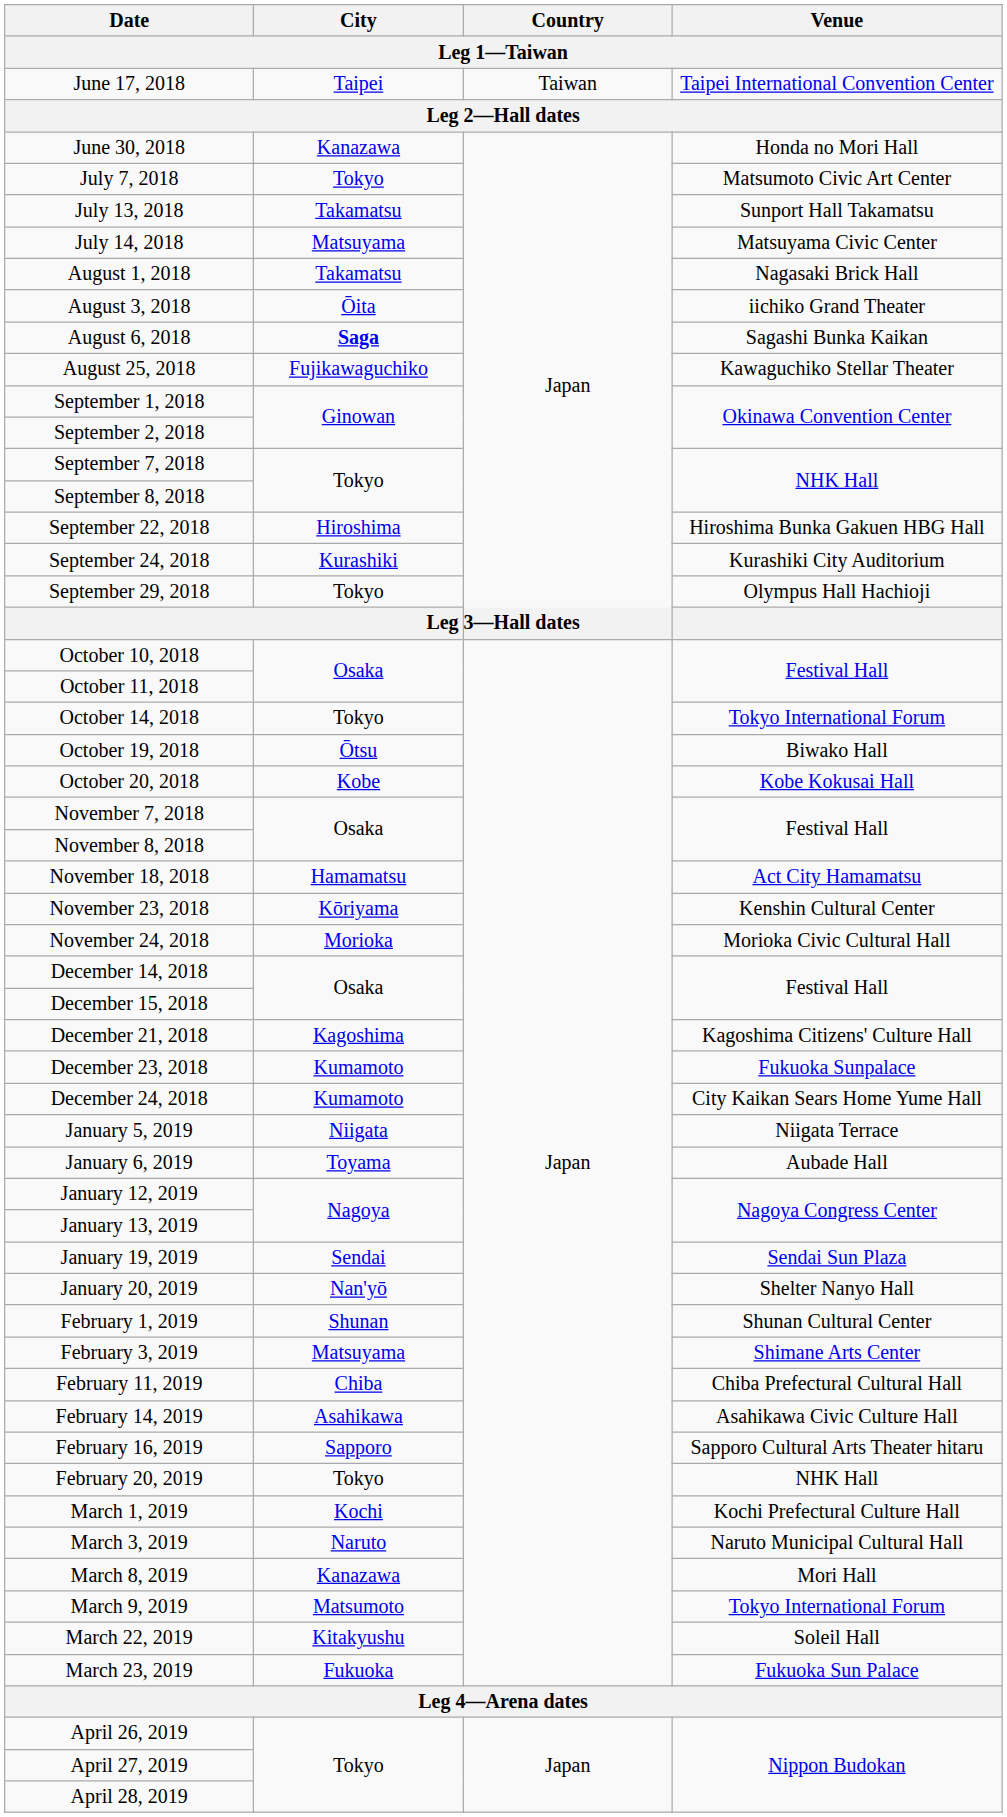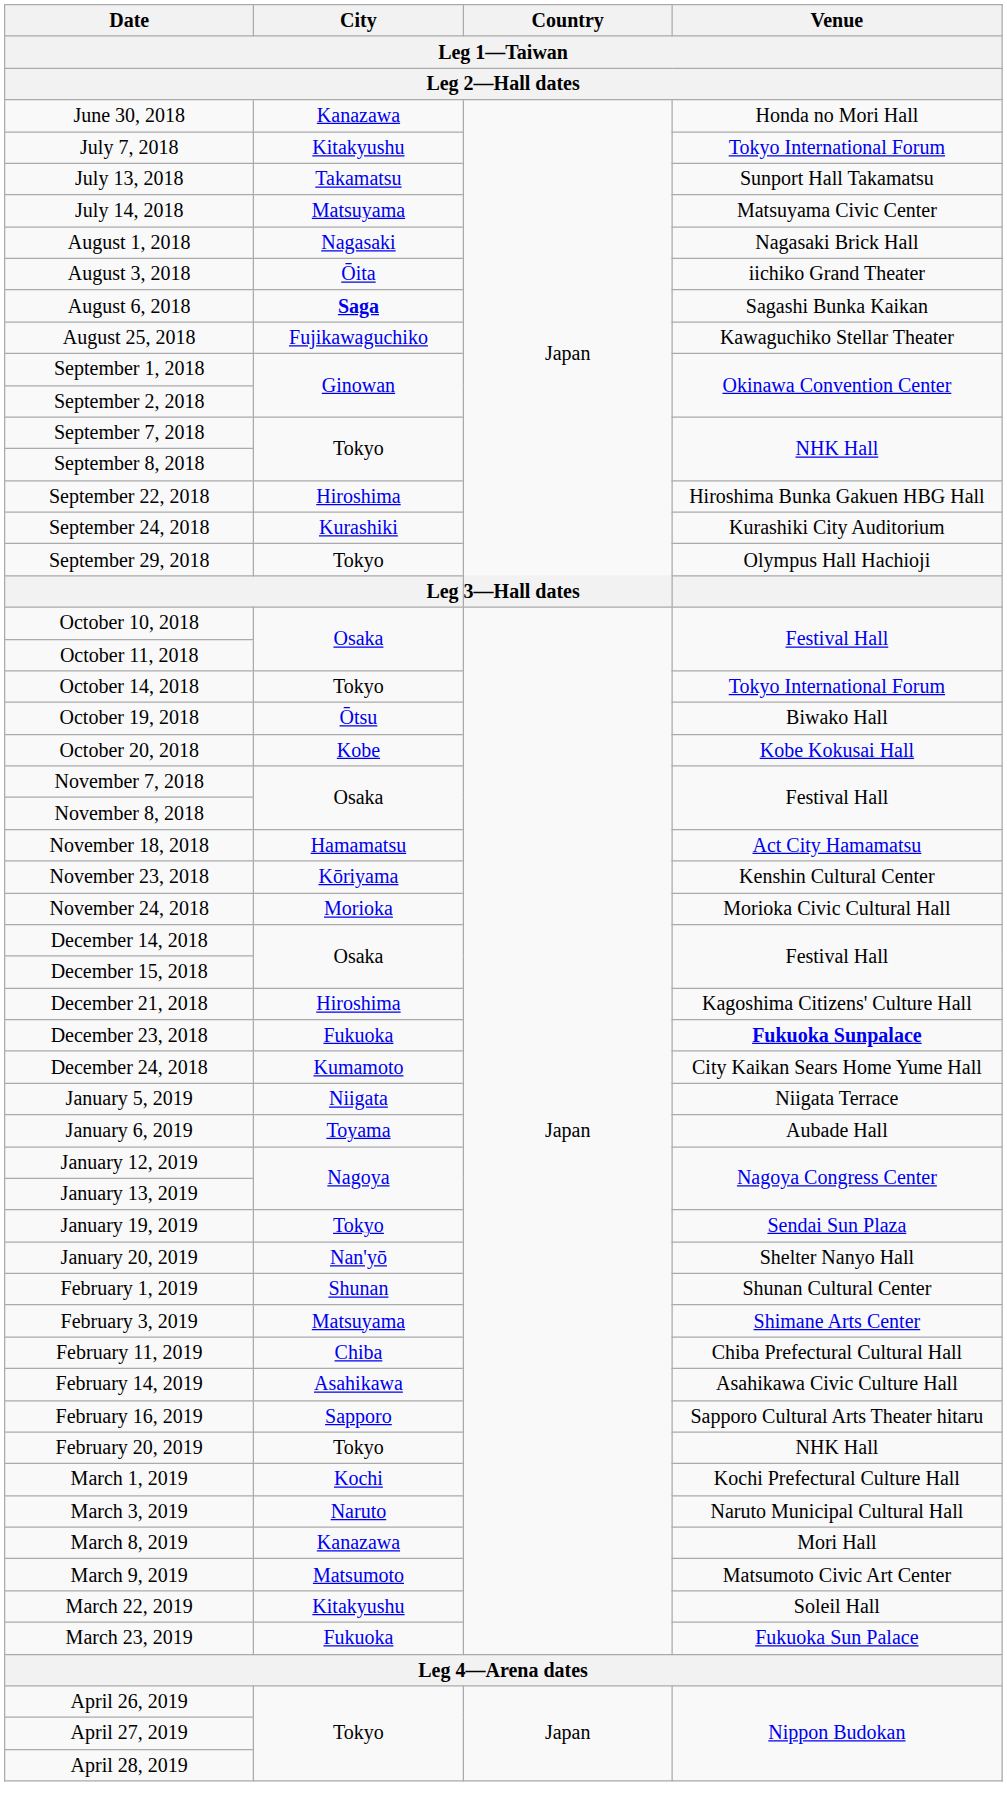 <table class="wikitable plainrowheaders" style="text-align:center;">
 <tr>
 <th scope="col" style="width:12em;">Date</th>
 <th scope="col" style="width:10em;">City</th>
 <th scope="col" style="width:10em;">Country</th>
 <th scope="col" style="width:16em;">Venue</th>
 </tr>
 <tr>
 <th colspan="4">Leg 1—Taiwan</th>
-</tr>
-<tr>
-<td>June 17, 2018</td>
-<td><a href='#'>Taipei</a></td>
-<td>Taiwan</td>
-<td><a href='#'>Taipei International Convention Center</a></td>
 </tr>
 <tr>
 <th colspan="4">Leg 2—Hall dates</th>
 </tr>
 <tr>
 <td>June 30, 2018</td>
 <td><a href='#'>Kanazawa</a></td>
 <td rowspan="16">Japan</td>
 <td>Honda no Mori Hall</td>
 </tr>
 <tr>
 <td>July 7, 2018</td>
-<td><a href='#'>Tokyo</a></td>
-<td>Matsumoto Civic Art Center</td>
+<td><a href='#'>Kitakyushu</a></td>
+<td><a href='#'>Tokyo International Forum</a></td>
 </tr>
 <tr>
 <td>July 13, 2018</td>
 <td><a href='#'>Takamatsu</a></td>
 <td>Sunport Hall Takamatsu</td>
 </tr>
 <tr>
 <td>July 14, 2018</td>
 <td><a href='#'>Matsuyama</a></td>
 <td>Matsuyama Civic Center</td>
 </tr>
 <tr>
 <td>August 1, 2018</td>
-<td><a href='#'>Takamatsu</a></td>
+<td><a href='#'>Nagasaki</a></td>
 <td>Nagasaki Brick Hall</td>
 </tr>
 <tr>
 <td>August 3, 2018</td>
 <td><a href='#'>Ōita</a></td>
 <td>iichiko Grand Theater</td>
 </tr>
 <tr>
 <td>August 6, 2018</td>
 <td><strong><a href='#'>Saga</a></strong></td>
 <td>Sagashi Bunka Kaikan</td>
 </tr>
 <tr>
 <td>August 25, 2018</td>
 <td><a href='#'>Fujikawaguchiko</a></td>
 <td>Kawaguchiko Stellar Theater</td>
 </tr>
 <tr>
 <td>September 1, 2018</td>
 <td rowspan="2"><a href='#'>Ginowan</a></td>
 <td rowspan="2"><a href='#'>Okinawa Convention Center</a></td>
 </tr>
 <tr>
 <td>September 2, 2018</td>
 </tr>
 <tr>
 <td>September 7, 2018</td>
 <td rowspan="2">Tokyo</td>
 <td rowspan="2"><a href='#'>NHK Hall</a></td>
 </tr>
 <tr>
 <td>September 8, 2018</td>
 </tr>
 <tr>
 <td>September 22, 2018</td>
 <td><a href='#'>Hiroshima</a></td>
 <td>Hiroshima Bunka Gakuen HBG Hall</td>
 </tr>
 <tr>
 <td>September 24, 2018</td>
 <td><a href='#'>Kurashiki</a></td>
 <td>Kurashiki City Auditorium</td>
 </tr>
 <tr>
 <td>September 29, 2018</td>
 <td>Tokyo</td>
 <td>Olympus Hall Hachioji</td>
 </tr>
 <tr>
 <th colspan="4">Leg 3—Hall dates</th>
 </tr>
 <tr>
 <td>October 10, 2018</td>
 <td rowspan="2"><a href='#'>Osaka</a></td>
 <td rowspan="33">Japan</td>
 <td rowspan="2"><a href='#'>Festival Hall</a></td>
 </tr>
 <tr>
 <td>October 11, 2018</td>
 </tr>
 <tr>
 <td>October 14, 2018</td>
 <td>Tokyo</td>
 <td><a href='#'>Tokyo International Forum</a></td>
 </tr>
 <tr>
 <td>October 19, 2018</td>
 <td><a href='#'>Ōtsu</a></td>
 <td>Biwako Hall</td>
 </tr>
 <tr>
 <td>October 20, 2018</td>
 <td><a href='#'>Kobe</a></td>
 <td><a href='#'>Kobe Kokusai Hall</a></td>
 </tr>
 <tr>
 <td>November 7, 2018</td>
 <td rowspan="2">Osaka</td>
 <td rowspan="2">Festival Hall</td>
 </tr>
 <tr>
 <td>November 8, 2018</td>
 </tr>
 <tr>
 <td>November 18, 2018</td>
 <td><a href='#'>Hamamatsu</a></td>
 <td><a href='#'>Act City Hamamatsu</a></td>
 </tr>
 <tr>
 <td>November 23, 2018</td>
 <td><a href='#'>Kōriyama</a></td>
 <td>Kenshin Cultural Center</td>
 </tr>
 <tr>
 <td>November 24, 2018</td>
 <td><a href='#'>Morioka</a></td>
 <td>Morioka Civic Cultural Hall</td>
 </tr>
 <tr>
 <td>December 14, 2018</td>
 <td rowspan="2">Osaka</td>
 <td rowspan="2">Festival Hall</td>
 </tr>
 <tr>
 <td>December 15, 2018</td>
 </tr>
 <tr>
 <td>December 21, 2018</td>
-<td><a href='#'>Kagoshima</a></td>
+<td><a href='#'>Hiroshima</a></td>
 <td>Kagoshima Citizens' Culture Hall</td>
 </tr>
 <tr>
 <td>December 23, 2018</td>
-<td><a href='#'>Kumamoto</a></td>
-<td><a href='#'>Fukuoka Sunpalace</a></td>
+<td><a href='#'>Fukuoka</a></td>
+<td><strong><a href='#'>Fukuoka Sunpalace</a></strong></td>
 </tr>
 <tr>
 <td>December 24, 2018</td>
 <td><a href='#'>Kumamoto</a></td>
 <td>City Kaikan Sears Home Yume Hall</td>
 </tr>
 <tr>
 <td>January 5, 2019</td>
 <td><a href='#'>Niigata</a></td>
 <td>Niigata Terrace</td>
 </tr>
 <tr>
 <td>January 6, 2019</td>
 <td><a href='#'>Toyama</a></td>
 <td>Aubade Hall</td>
 </tr>
 <tr>
 <td>January 12, 2019</td>
 <td rowspan="2"><a href='#'>Nagoya</a></td>
 <td rowspan="2"><a href='#'>Nagoya Congress Center</a></td>
 </tr>
 <tr>
 <td>January 13, 2019</td>
 </tr>
 <tr>
 <td>January 19, 2019</td>
-<td><a href='#'>Sendai</a></td>
+<td><a href='#'>Tokyo</a></td>
 <td><a href='#'>Sendai Sun Plaza</a></td>
 </tr>
 <tr>
 <td>January 20, 2019</td>
 <td><a href='#'>Nan'yō</a></td>
 <td>Shelter Nanyo Hall</td>
 </tr>
 <tr>
 <td>February 1, 2019</td>
 <td><a href='#'>Shunan</a></td>
 <td>Shunan Cultural Center</td>
 </tr>
 <tr>
 <td>February 3, 2019</td>
 <td><a href='#'>Matsuyama</a></td>
 <td><a href='#'>Shimane Arts Center</a></td>
 </tr>
 <tr>
 <td>February 11, 2019</td>
 <td><a href='#'>Chiba</a></td>
 <td>Chiba Prefectural Cultural Hall</td>
 </tr>
 <tr>
 <td>February 14, 2019</td>
 <td><a href='#'>Asahikawa</a></td>
 <td>Asahikawa Civic Culture Hall</td>
 </tr>
 <tr>
 <td>February 16, 2019</td>
 <td><a href='#'>Sapporo</a></td>
 <td>Sapporo Cultural Arts Theater hitaru</td>
 </tr>
 <tr>
 <td>February 20, 2019</td>
 <td>Tokyo</td>
 <td>NHK Hall</td>
 </tr>
 <tr>
 <td>March 1, 2019</td>
 <td><a href='#'>Kochi</a></td>
 <td>Kochi Prefectural Culture Hall</td>
 </tr>
 <tr>
 <td>March 3, 2019</td>
 <td><a href='#'>Naruto</a></td>
 <td>Naruto Municipal Cultural Hall</td>
 </tr>
 <tr>
 <td>March 8, 2019</td>
 <td><a href='#'>Kanazawa</a></td>
 <td>Mori Hall</td>
 </tr>
 <tr>
 <td>March 9, 2019</td>
 <td><a href='#'>Matsumoto</a></td>
-<td><a href='#'>Tokyo International Forum</a></td>
+<td>Matsumoto Civic Art Center</td>
 </tr>
 <tr>
 <td>March 22, 2019</td>
 <td><a href='#'>Kitakyushu</a></td>
 <td>Soleil Hall</td>
 </tr>
 <tr>
 <td>March 23, 2019</td>
 <td><a href='#'>Fukuoka</a></td>
 <td><a href='#'>Fukuoka Sun Palace</a></td>
 </tr>
 <tr>
 <th colspan="4">Leg 4—Arena dates</th>
 </tr>
 <tr>
 <td>April 26, 2019</td>
 <td rowspan="3">Tokyo</td>
 <td rowspan="3">Japan</td>
 <td rowspan="3"><a href='#'>Nippon Budokan</a></td>
 </tr>
 <tr>
 <td>April 27, 2019</td>
 </tr>
 <tr>
 <td>April 28, 2019</td>
 </tr>
 </table>
